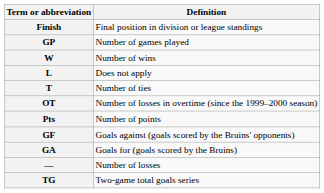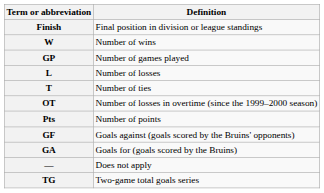 <table class="wikitable" style="font-size:95%">
 <tr>
 <th scope="col">Term or abbreviation</th>
 <th scope="col">Definition</th>
 </tr>
 <tr>
 <th scope="row">Finish</th>
 <td>Final position in division or league standings</td>
 </tr>
 <tr>
+<th scope="row">W</th>
+<td>Number of wins</td>
+</tr>
+<tr>
 <th scope="row">GP</th>
 <td>Number of games played</td>
 </tr>
 <tr>
-<th scope="row">W</th>
-<td>Number of wins</td>
-</tr>
-<tr>
 <th scope="row">L</th>
-<td>Does not apply</td>
+<td>Number of losses</td>
 </tr>
 <tr>
 <th scope="row">T</th>
 <td>Number of ties</td>
 </tr>
 <tr>
 <th scope="row">OT</th>
 <td>Number of losses in overtime (since the 1999–2000 season)</td>
 </tr>
 <tr>
 <th scope="row">Pts</th>
 <td>Number of points</td>
 </tr>
 <tr>
 <th scope="row">GF</th>
 <td>Goals against (goals scored by the Bruins' opponents)</td>
 </tr>
 <tr>
 <th scope="row">GA</th>
 <td>Goals for (goals scored by the Bruins)</td>
 </tr>
 <tr>
 <th scope="row">—</th>
-<td>Number of losses</td>
+<td>Does not apply</td>
 </tr>
 <tr>
 <th scope = "row">TG</th>
 <td>Two-game total goals series</td>
 </tr>
 </table>
